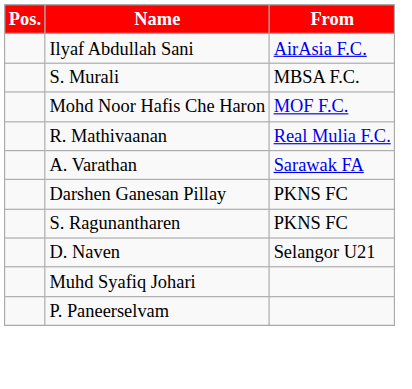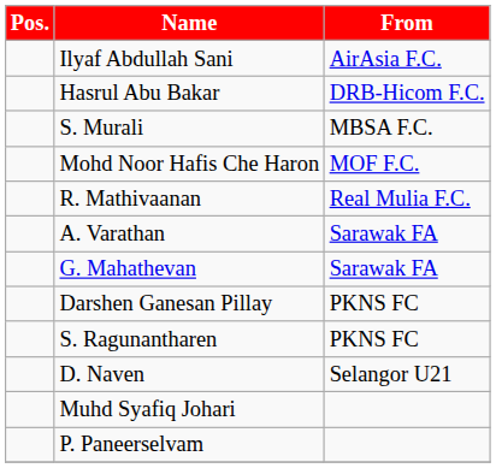 <table class="wikitable sortable">
 <tr>
 <th style="background:red; color:white;">Pos.</th>
 <th style="background:red; color:white;">Name</th>
 <th style="background:red; color:white;">From</th>
 </tr>
 <tr>
 <td></td>
 <td> Ilyaf Abdullah Sani</td>
 <td> <a href='#'>AirAsia F.C.</a></td>
+</tr>
+<tr>
+<td></td>
+<td> Hasrul Abu Bakar</td>
+<td> <a href='#'>DRB-Hicom F.C.</a></td>
 </tr>
 <tr>
 <td></td>
 <td> S. Murali</td>
 <td> MBSA F.C.</td>
 </tr>
 <tr>
 <td></td>
 <td> Mohd Noor Hafis Che Haron</td>
 <td> <a href='#'>MOF F.C.</a></td>
 </tr>
 <tr>
 <td></td>
 <td> R. Mathivaanan</td>
 <td> <a href='#'>Real Mulia F.C.</a></td>
 </tr>
 <tr>
 <td></td>
 <td> A. Varathan</td>
+<td> <a href='#'>Sarawak FA</a></td>
+</tr>
+<tr>
+<td></td>
+<td> <a href='#'>G. Mahathevan</a></td>
 <td> <a href='#'>Sarawak FA</a></td>
 </tr>
 <tr>
 <td></td>
 <td> Darshen Ganesan Pillay</td>
 <td> PKNS FC</td>
 </tr>
 <tr>
 <td></td>
 <td> S. Ragunantharen</td>
 <td> PKNS FC</td>
 </tr>
 <tr>
 <td></td>
 <td> D. Naven</td>
 <td> Selangor U21</td>
 </tr>
 <tr>
 <td></td>
 <td> Muhd Syafiq Johari</td>
 <td></td>
 </tr>
 <tr>
 <td></td>
 <td> P. Paneerselvam</td>
 <td></td>
 </tr>
 <tr>
 </tr>
 </table>
